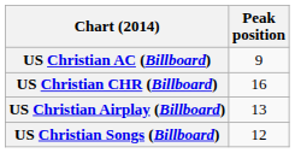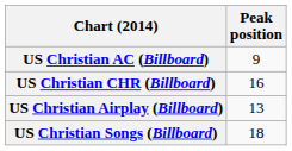 <table class="wikitable sortable plainrowheaders" style="text-align:center">
 <tr>
 <th scope="col">Chart (2014)</th>
 <th scope="col">Peak<br>position</th>
 </tr>
 <tr>
 <th scope="row">US <a href='#'>Christian AC</a> (<em><a href='#'>Billboard</a></em>)</th>
 <td>9</td>
 </tr>
 <tr>
 <th scope="row">US <a href='#'>Christian CHR</a> (<em><a href='#'>Billboard</a></em>)</th>
 <td>16</td>
 </tr>
 <tr>
 <th scope="row">US <a href='#'>Christian Airplay</a> (<em><a href='#'>Billboard</a></em>)</th>
 <td>13</td>
 </tr>
 <tr>
 <th scope="row">US <a href='#'>Christian Songs</a> (<em><a href='#'>Billboard</a></em>)</th>
-<td>12</td>
+<td>18</td>
 </tr>
 </table>
